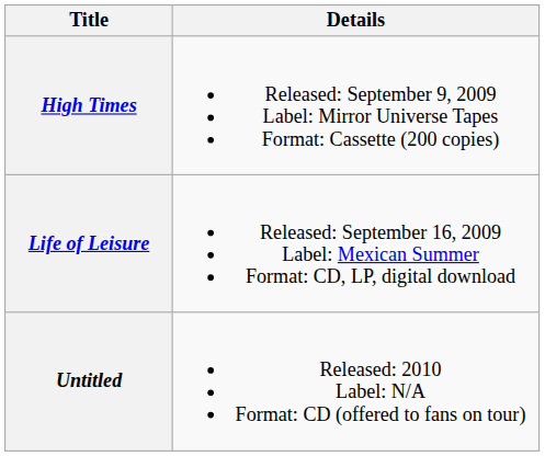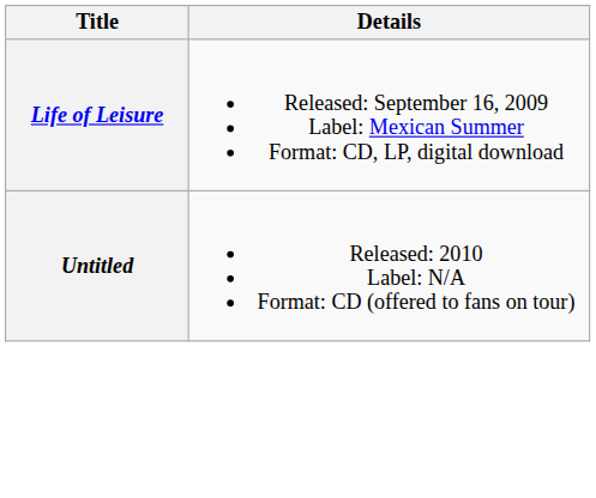 <table class="wikitable plainrowheaders" style="text-align:center;">
 <tr>
 <th scope="col" style="width:8em;">Title</th>
 <th scope="col" style="width:18em;">Details</th>
-</tr>
-<tr>
-<th scope="row"><em><a href='#'>High Times</a></em></th>
-<td><br><ul><li>Released: September 9, 2009</li><li>Label: Mirror Universe Tapes</li><li>Format: Cassette (200 copies)</li></ul></td>
 </tr>
 <tr>
 <th scope="row"><em><a href='#'>Life of Leisure</a></em></th>
 <td><br><ul><li>Released: September 16, 2009</li><li>Label: <a href='#'>Mexican Summer</a></li><li>Format: CD, LP, digital download</li></ul></td>
 </tr>
 <tr>
 <th scope="row"><em>Untitled</em></th>
 <td><br><ul><li>Released: 2010</li><li>Label: N/A</li><li>Format: CD (offered to fans on tour)</li></ul></td>
 </tr>
 </table>
